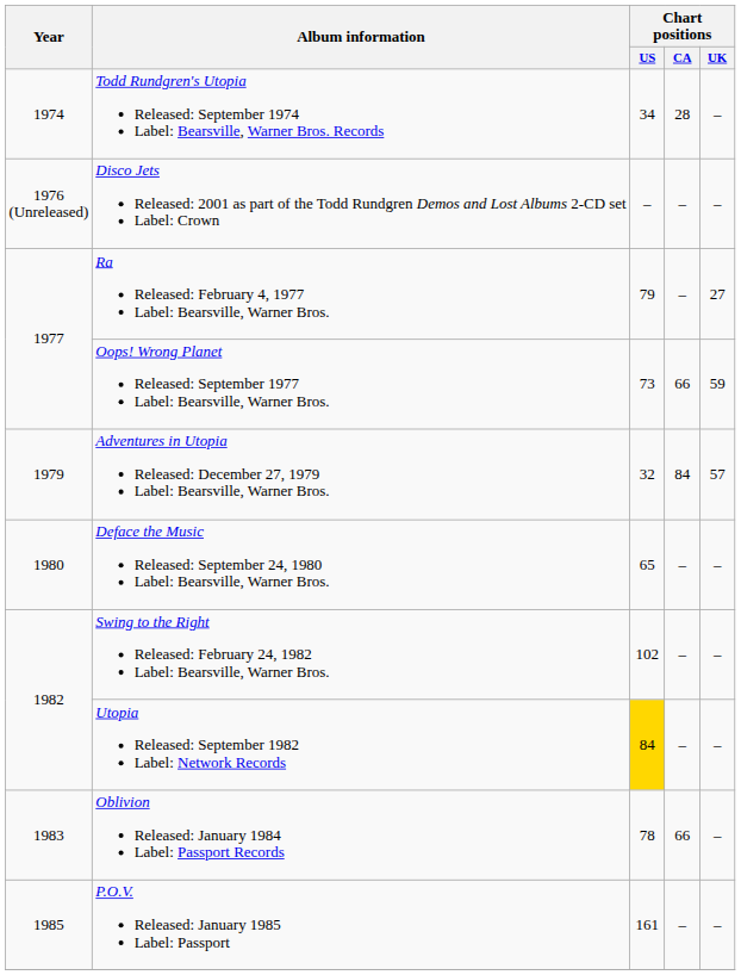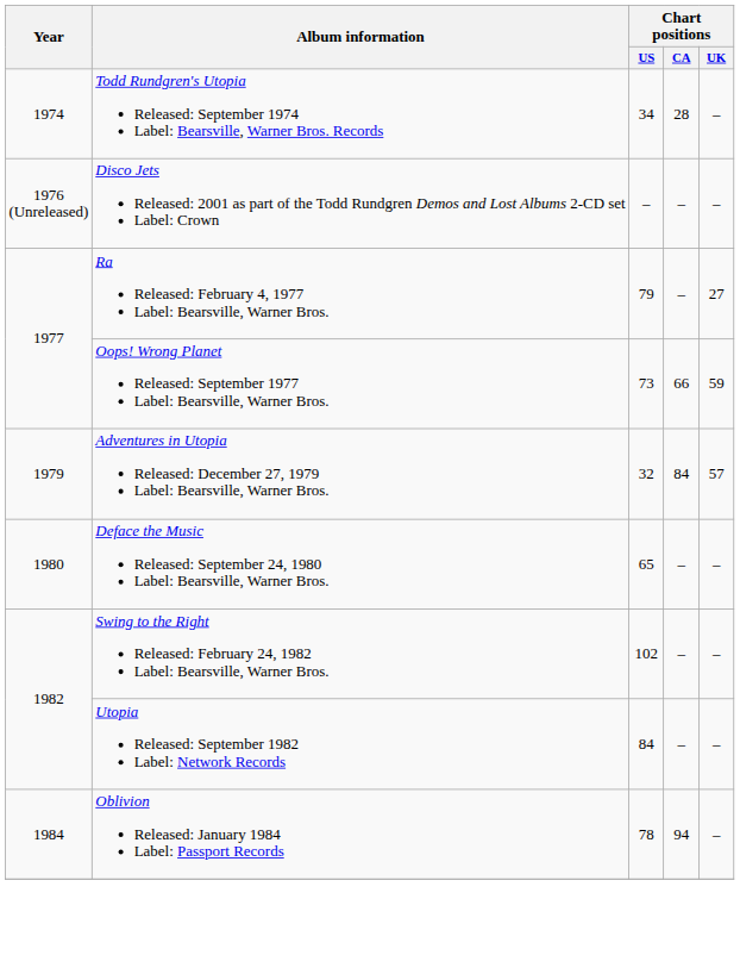 <table class="wikitable" style="text-align:center;">
 <tr>
 <th rowspan="2">Year</th>
 <th rowspan="2">Album information</th>
 <th colspan="3">Chart positions</th>
 </tr>
 <tr style="font-size:smaller;">
 <th width="30"><a href='#'>US</a><br></th>
 <th width="30"><a href='#'>CA</a> <br></th>
 <th width="30"><a href='#'>UK</a><br></th>
 </tr>
 <tr>
 <td>1974</td>
 <td align=left><em><a href='#'>Todd Rundgren's Utopia</a></em><br><ul><li>Released: September 1974</li><li>Label: <a href='#'>Bearsville</a>, <a href='#'>Warner Bros. Records</a></li></ul></td>
 <td>34</td>
 <td>28</td>
 <td>–</td>
 </tr>
 <tr>
 <td>1976 <br> (Unreleased)</td>
 <td align=left><em><a href='#'>Disco Jets</a></em><br><ul><li>Released: 2001 as part of the Todd Rundgren <em>Demos and Lost Albums</em> 2-CD set</li><li>Label: Crown</li></ul></td>
 <td>–</td>
 <td>–</td>
 <td>–</td>
 </tr>
 <tr>
 <td rowspan="2">1977</td>
 <td align=left><em><a href='#'>Ra</a></em><br><ul><li>Released: February 4, 1977</li><li>Label: Bearsville, Warner Bros.</li></ul></td>
 <td>79</td>
 <td>–</td>
 <td>27<br></td>
 </tr>
 <tr>
 <td align=left><em><a href='#'>Oops! Wrong Planet</a></em><br><ul><li>Released: September 1977</li><li>Label: Bearsville, Warner Bros.</li></ul></td>
 <td>73</td>
 <td>66</td>
 <td>59</td>
 </tr>
 <tr>
 <td>1979</td>
 <td align=left><em><a href='#'>Adventures in Utopia</a></em><br><ul><li>Released: December 27, 1979</li><li>Label: Bearsville, Warner Bros.</li></ul></td>
 <td>32</td>
 <td>84</td>
 <td>57</td>
 </tr>
 <tr>
 <td>1980</td>
 <td align=left><em><a href='#'>Deface the Music</a></em><br><ul><li>Released: September 24, 1980</li><li>Label: Bearsville, Warner Bros.</li></ul></td>
 <td>65</td>
 <td>–</td>
 <td>–</td>
 </tr>
 <tr>
 <td rowspan="2">1982</td>
 <td align=left><em><a href='#'>Swing to the Right</a></em><br><ul><li>Released: February 24, 1982</li><li>Label: Bearsville, Warner Bros.</li></ul></td>
 <td>102</td>
 <td>–</td>
 <td>–</td>
 </tr>
 <tr>
 <td align=left><em><a href='#'>Utopia</a></em><br><ul><li>Released: September 1982</li><li>Label: <a href='#'>Network Records</a></li></ul></td>
-<td style="background: gold;">84</td>
+<td>84</td>
 <td>–</td>
 <td>–</td>
 </tr>
 <tr>
-<td>1983</td>
+<td>1984</td>
 <td align=left><em><a href='#'>Oblivion</a></em><br><ul><li>Released: January 1984</li><li>Label: <a href='#'>Passport Records</a></li></ul></td>
 <td>78</td>
-<td>66</td>
-<td>–</td>
-</tr>
-<tr>
-<td>1985</td>
-<td align=left><em><a href='#'>P.O.V.</a></em><br><ul><li>Released: January 1985</li><li>Label: Passport</li></ul></td>
-<td>161</td>
-<td>–</td>
+<td>94</td>
 <td>–</td>
 </tr>
 <tr>
 </tr>
 </table>
